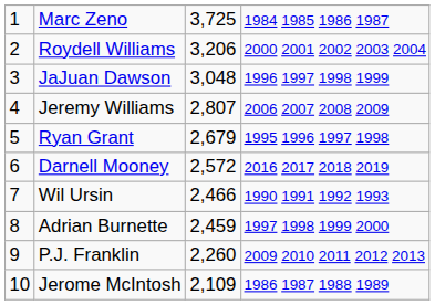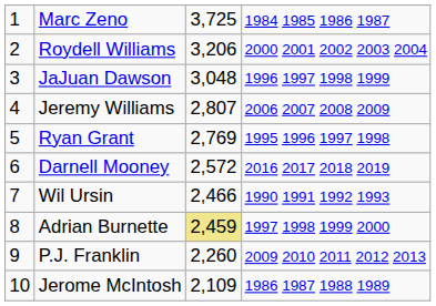 <table class="wikitable">
 <tr>
 </tr>
 <tr>
 <td>1</td>
 <td><a href='#'>Marc Zeno</a></td>
 <td>3,725</td>
 <td style="font-size:80%;"><a href='#'>1984</a> <a href='#'>1985</a> <a href='#'>1986</a> <a href='#'>1987</a></td>
 </tr>
 <tr>
 <td>2</td>
 <td><a href='#'>Roydell Williams</a></td>
 <td>3,206</td>
 <td style="font-size:80%;"><a href='#'>2000</a> <a href='#'>2001</a> <a href='#'>2002</a> <a href='#'>2003</a> <a href='#'>2004</a></td>
 </tr>
 <tr>
 <td>3</td>
 <td><a href='#'>JaJuan Dawson</a></td>
 <td>3,048</td>
 <td style="font-size:80%;"><a href='#'>1996</a> <a href='#'>1997</a> <a href='#'>1998</a> <a href='#'>1999</a></td>
 </tr>
 <tr>
 <td>4</td>
 <td>Jeremy Williams</td>
 <td>2,807</td>
 <td style="font-size:80%;"><a href='#'>2006</a> <a href='#'>2007</a> <a href='#'>2008</a> <a href='#'>2009</a></td>
 </tr>
 <tr>
 <td>5</td>
 <td><a href='#'>Ryan Grant</a></td>
-<td>2,679</td>
+<td>2,769</td>
 <td style="font-size:80%;"><a href='#'>1995</a> <a href='#'>1996</a> <a href='#'>1997</a> <a href='#'>1998</a></td>
 </tr>
 <tr>
 <td>6</td>
 <td><a href='#'>Darnell Mooney</a></td>
 <td>2,572</td>
 <td style="font-size:80%;"><a href='#'>2016</a> <a href='#'>2017</a> <a href='#'>2018</a> <a href='#'>2019</a></td>
 </tr>
 <tr>
 <td>7</td>
 <td>Wil Ursin</td>
 <td>2,466</td>
 <td style="font-size:80%;"><a href='#'>1990</a> <a href='#'>1991</a> <a href='#'>1992</a> <a href='#'>1993</a></td>
 </tr>
 <tr>
 <td>8</td>
 <td>Adrian Burnette</td>
-<td>2,459</td>
+<td style="background: khaki;">2,459</td>
 <td style="font-size:80%;"><a href='#'>1997</a> <a href='#'>1998</a> <a href='#'>1999</a> <a href='#'>2000</a></td>
 </tr>
 <tr>
 <td>9</td>
 <td>P.J. Franklin</td>
 <td>2,260</td>
 <td style="font-size:80%;"><a href='#'>2009</a> <a href='#'>2010</a> <a href='#'>2011</a> <a href='#'>2012</a> <a href='#'>2013</a></td>
 </tr>
 <tr>
 <td>10</td>
 <td>Jerome McIntosh</td>
 <td>2,109</td>
 <td style="font-size:80%;"><a href='#'>1986</a> <a href='#'>1987</a> <a href='#'>1988</a> <a href='#'>1989</a></td>
 </tr>
 </table>
